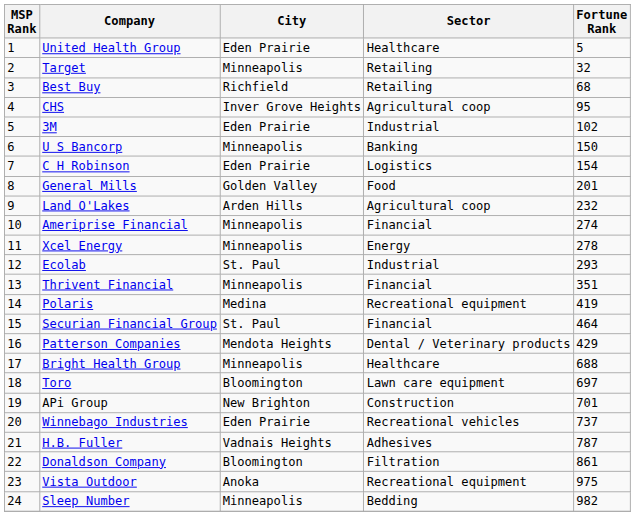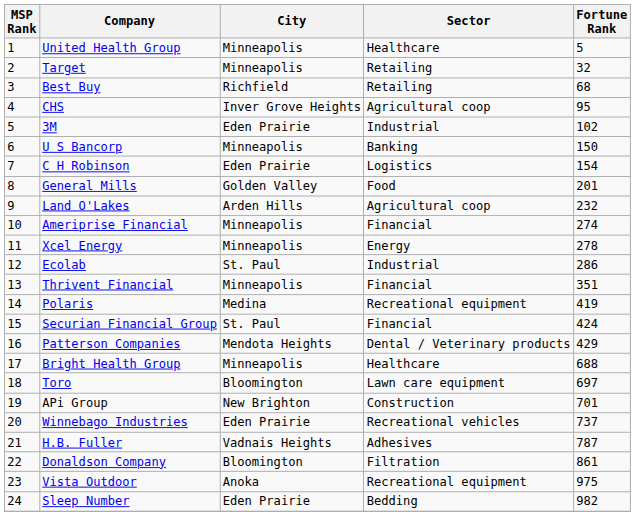 <table class= "wikitable sortable">
 <tr>
 <th>MSP<br>Rank</th>
 <th>Company</th>
 <th>City</th>
 <th>Sector</th>
 <th>Fortune<br>Rank</th>
 </tr>
 <tr>
 <td>1</td>
 <td><a href='#'>United Health Group</a></td>
-<td>Eden Prairie</td>
+<td>Minneapolis</td>
 <td>Healthcare</td>
 <td>5</td>
 </tr>
 <tr>
 <td>2</td>
 <td><a href='#'>Target</a></td>
 <td>Minneapolis</td>
 <td>Retailing</td>
 <td>32</td>
 </tr>
 <tr>
 <td>3</td>
 <td><a href='#'>Best Buy</a></td>
 <td>Richfield</td>
 <td>Retailing</td>
 <td>68</td>
 </tr>
 <tr>
 <td>4</td>
 <td><a href='#'>CHS</a></td>
 <td>Inver Grove Heights</td>
 <td>Agricultural coop</td>
 <td>95</td>
 </tr>
 <tr>
 <td>5</td>
 <td><a href='#'>3M</a></td>
 <td>Eden Prairie</td>
 <td>Industrial</td>
 <td>102</td>
 </tr>
 <tr>
 <td>6</td>
 <td><a href='#'>U S Bancorp</a></td>
 <td>Minneapolis</td>
 <td>Banking</td>
 <td>150</td>
 </tr>
 <tr>
 <td>7</td>
 <td><a href='#'>C H Robinson</a></td>
 <td>Eden Prairie</td>
 <td>Logistics</td>
 <td>154</td>
 </tr>
 <tr>
 <td>8</td>
 <td><a href='#'>General Mills</a></td>
 <td>Golden Valley</td>
 <td>Food</td>
 <td>201</td>
 </tr>
 <tr>
 <td>9</td>
 <td><a href='#'>Land O'Lakes</a></td>
 <td>Arden Hills</td>
 <td>Agricultural coop</td>
 <td>232</td>
 </tr>
 <tr>
 <td>10</td>
 <td><a href='#'>Ameriprise Financial</a></td>
 <td>Minneapolis</td>
 <td>Financial</td>
 <td>274</td>
 </tr>
 <tr>
 <td>11</td>
 <td><a href='#'>Xcel Energy</a></td>
 <td>Minneapolis</td>
 <td>Energy</td>
 <td>278</td>
 </tr>
 <tr>
 <td>12</td>
 <td><a href='#'>Ecolab</a></td>
 <td>St. Paul</td>
 <td>Industrial</td>
-<td>293</td>
+<td>286</td>
 </tr>
 <tr>
 <td>13</td>
 <td><a href='#'>Thrivent Financial</a></td>
 <td>Minneapolis</td>
 <td>Financial</td>
 <td>351</td>
 </tr>
 <tr>
 <td>14</td>
 <td><a href='#'>Polaris</a></td>
 <td>Medina</td>
 <td>Recreational equipment</td>
 <td>419</td>
 </tr>
 <tr>
 <td>15</td>
 <td><a href='#'>Securian Financial Group</a></td>
 <td>St. Paul</td>
 <td>Financial</td>
-<td>464</td>
+<td>424</td>
 </tr>
 <tr>
 <td>16</td>
 <td><a href='#'>Patterson Companies</a></td>
 <td>Mendota Heights</td>
 <td>Dental / Veterinary products</td>
 <td>429</td>
 </tr>
 <tr>
 <td>17</td>
 <td><a href='#'>Bright Health Group</a></td>
 <td>Minneapolis</td>
 <td>Healthcare</td>
 <td>688</td>
 </tr>
 <tr>
 <td>18</td>
 <td><a href='#'>Toro</a></td>
 <td>Bloomington</td>
 <td>Lawn care equipment</td>
 <td>697</td>
 </tr>
 <tr>
 <td>19</td>
 <td>APi Group</td>
 <td>New Brighton</td>
 <td>Construction</td>
 <td>701</td>
 </tr>
 <tr>
 <td>20</td>
 <td><a href='#'>Winnebago Industries</a></td>
 <td>Eden Prairie</td>
 <td>Recreational vehicles</td>
 <td>737</td>
 </tr>
 <tr>
 <td>21</td>
 <td><a href='#'>H.B. Fuller</a></td>
 <td>Vadnais Heights</td>
 <td>Adhesives</td>
 <td>787</td>
 </tr>
 <tr>
 <td>22</td>
 <td><a href='#'>Donaldson Company</a></td>
 <td>Bloomington</td>
 <td>Filtration</td>
 <td>861</td>
 </tr>
 <tr>
 <td>23</td>
 <td><a href='#'>Vista Outdoor</a></td>
 <td>Anoka</td>
 <td>Recreational equipment</td>
 <td>975</td>
 </tr>
 <tr>
 <td>24</td>
 <td><a href='#'>Sleep Number</a></td>
-<td>Minneapolis</td>
+<td>Eden Prairie</td>
 <td>Bedding</td>
 <td>982</td>
 </tr>
 <tr>
 </tr>
 </table>
